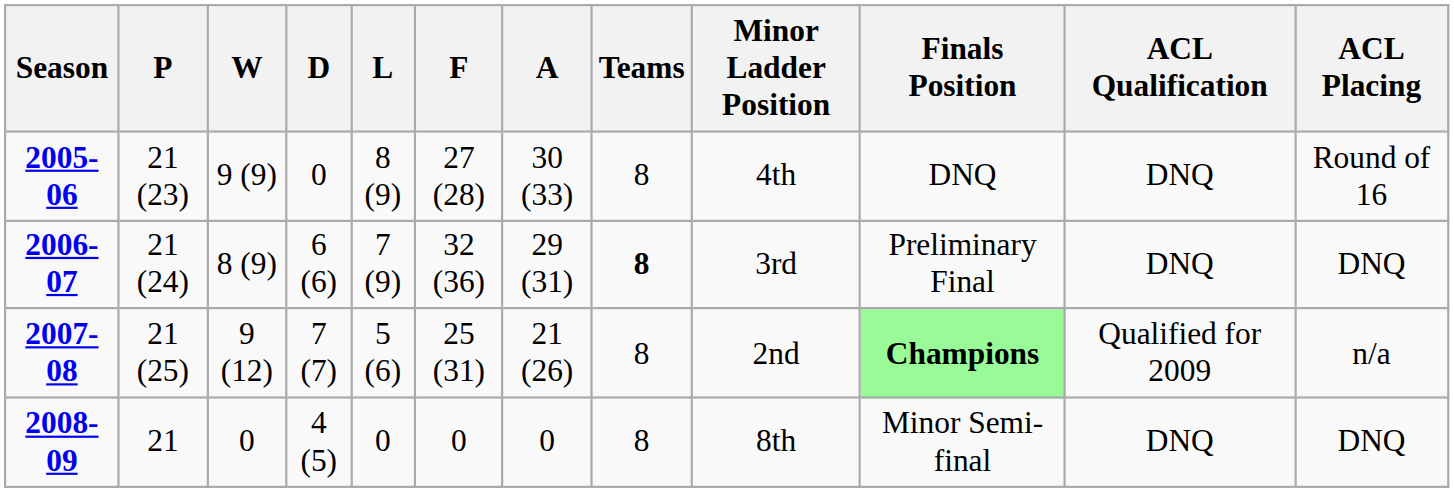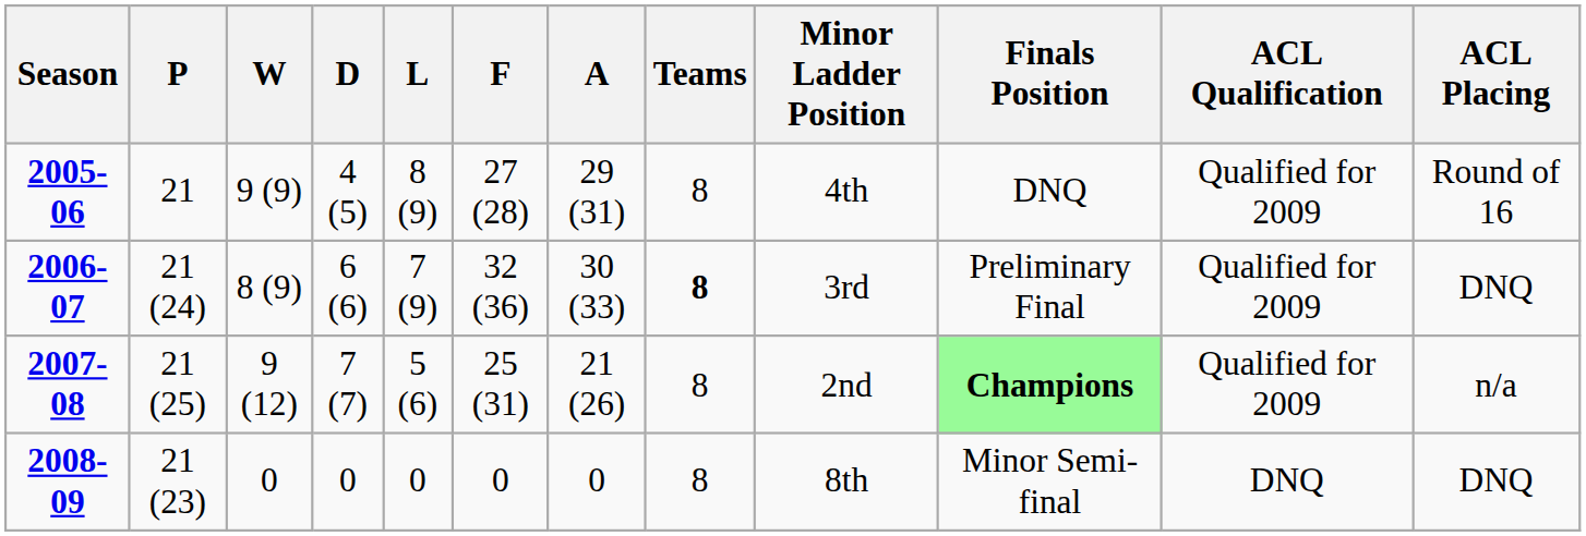 <table class="wikitable" style="text-align:center; font-size:90%;width:75%; text-align:center">
 <tr>
 <th>Season</th>
 <th>P</th>
 <th>W</th>
 <th>D</th>
 <th>L</th>
 <th>F</th>
 <th>A</th>
 <th>Teams</th>
 <th>Minor Ladder<br>Position</th>
 <th>Finals<br>Position</th>
 <th>ACL Qualification</th>
 <th>ACL Placing</th>
 </tr>
 <tr --->
 <td><strong><a href='#'>2005-06</a></strong></td>
-<td>21 (23)</td>
+<td>21</td>
 <td>9 (9)</td>
-<td>0</td>
+<td>4 (5)</td>
 <td>8 (9)</td>
 <td>27 (28)</td>
-<td>30 (33)</td>
+<td>29 (31)</td>
 <td>8</td>
 <td>4th</td>
 <td>DNQ</td>
-<td>DNQ</td>
+<td>Qualified for 2009</td>
 <td>Round of 16</td>
 </tr>
 <tr --->
 <td><strong><a href='#'>2006-07</a></strong></td>
 <td>21 (24)</td>
 <td>8 (9)</td>
 <td>6 (6)</td>
 <td>7 (9)</td>
 <td>32 (36)</td>
-<td>29 (31)</td>
+<td>30 (33)</td>
 <td><strong>8</strong></td>
 <td>3rd</td>
 <td>Preliminary Final</td>
-<td>DNQ</td>
+<td>Qualified for 2009</td>
 <td>DNQ</td>
 </tr>
 <tr --->
 <td><strong><a href='#'>2007-08</a></strong></td>
 <td>21 (25)</td>
 <td>9 (12)</td>
 <td>7 (7)</td>
 <td>5 (6)</td>
 <td>25 (31)</td>
 <td>21 (26)</td>
 <td>8</td>
 <td>2nd</td>
 <td bgcolor="#98FB98"><strong>Champions</strong></td>
 <td>Qualified for 2009</td>
 <td>n/a</td>
 </tr>
 <tr --->
 <td><strong><a href='#'>2008-09</a></strong></td>
-<td>21</td>
+<td>21 (23)</td>
 <td>0</td>
-<td>4 (5)</td>
+<td>0</td>
 <td>0</td>
 <td>0</td>
 <td>0</td>
 <td>8</td>
 <td>8th</td>
 <td>Minor Semi-final</td>
 <td>DNQ</td>
 <td>DNQ</td>
 </tr>
 </table>
